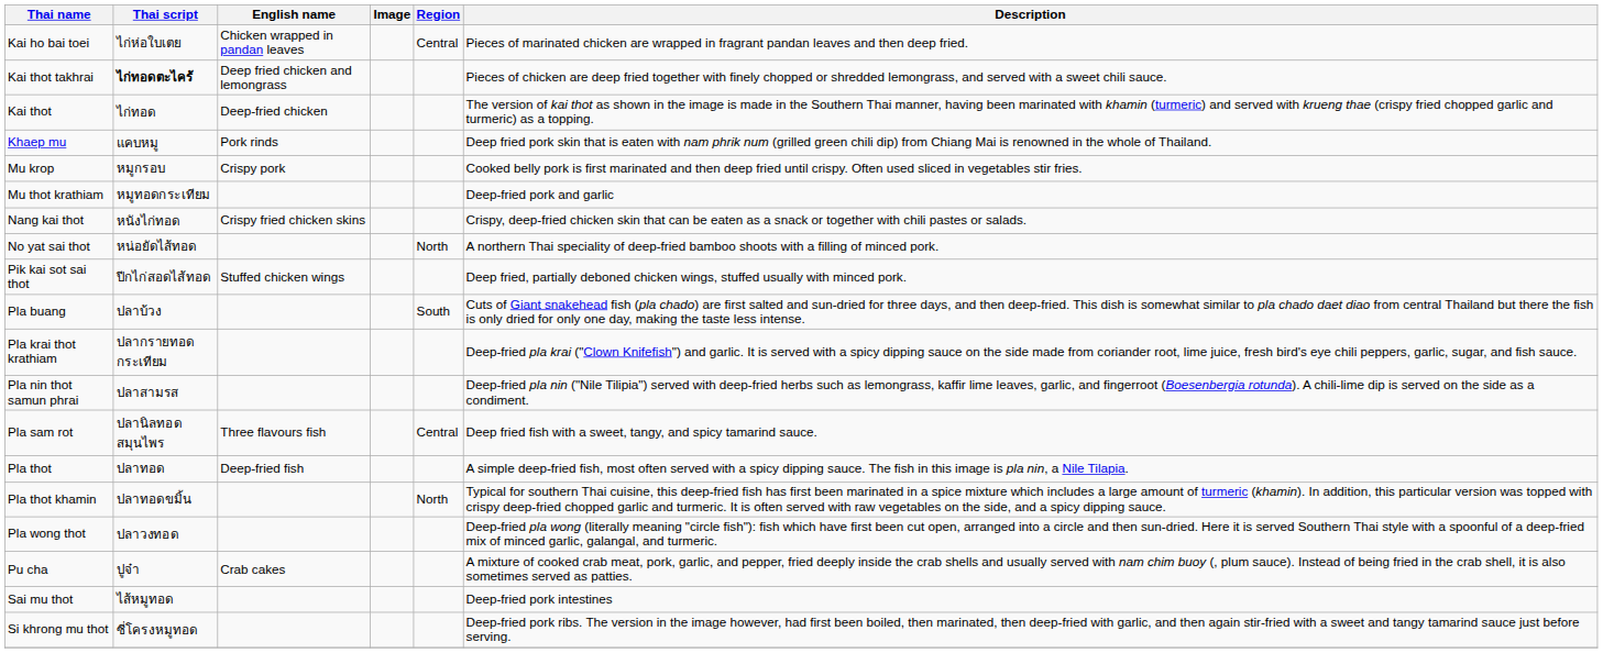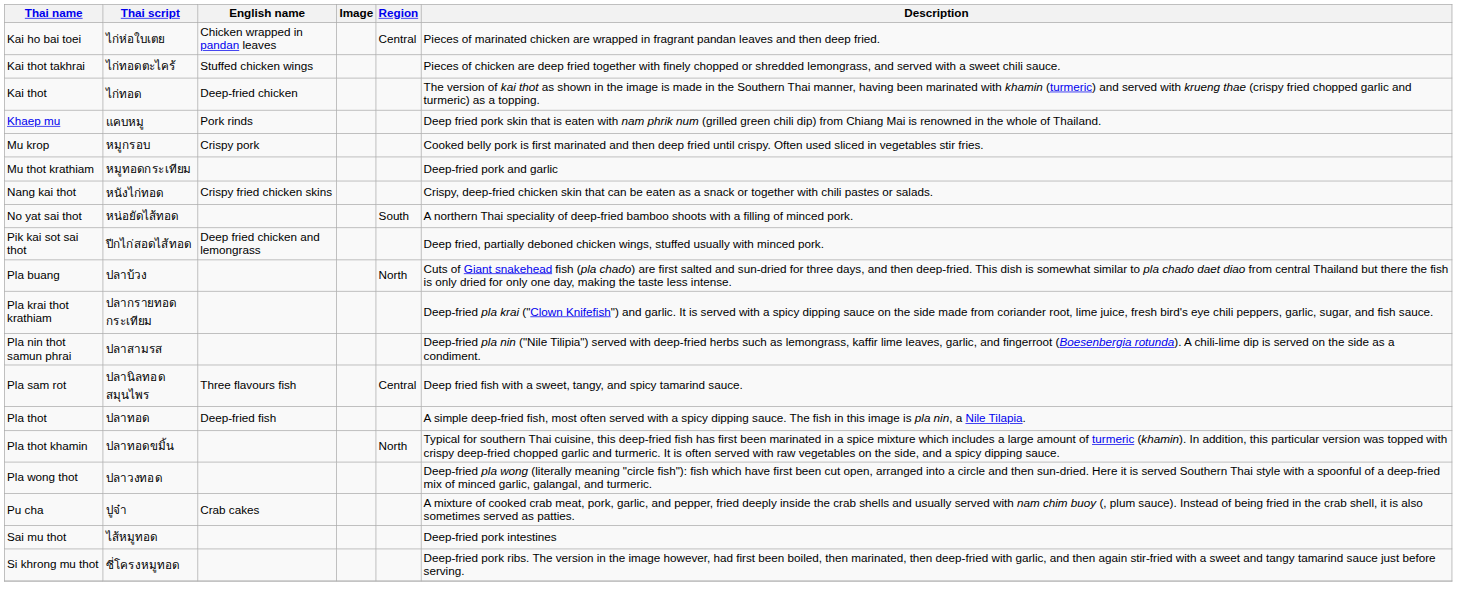 <table class="wikitable sortable" style="width:100%;">
 <tr>
 <th><a href='#'>Thai name</a></th>
 <th><a href='#'>Thai script</a></th>
 <th>English name</th>
 <th>Image</th>
 <th><a href='#'>Region</a></th>
 <th>Description</th>
 </tr>
 <tr>
 <td>Kai ho bai toei</td>
 <td>ไก่ห่อใบเตย</td>
 <td>Chicken wrapped in <a href='#'>pandan</a> leaves</td>
 <td></td>
 <td>Central</td>
 <td>Pieces of marinated chicken are wrapped in fragrant pandan leaves and then deep fried.</td>
 </tr>
 <tr>
 <td>Kai thot takhrai</td>
-<td><strong>ไก่ทอดตะไคร้</strong></td>
-<td>Deep fried chicken and lemongrass</td>
+<td>ไก่ทอดตะไคร้</td>
+<td>Stuffed chicken wings</td>
 <td></td>
 <td></td>
 <td>Pieces of chicken are deep fried together with finely chopped or shredded lemongrass, and served with a sweet chili sauce.</td>
 </tr>
 <tr>
 <td>Kai thot</td>
 <td>ไก่ทอด</td>
 <td>Deep-fried chicken</td>
 <td></td>
 <td></td>
 <td>The version of <em>kai thot</em> as shown in the image is made in the Southern Thai manner, having been marinated with <em>khamin</em> (<a href='#'>turmeric</a>) and served with <em>krueng thae</em> (crispy fried chopped garlic and turmeric) as a topping.</td>
 </tr>
 <tr>
 <td><a href='#'>Khaep mu</a></td>
 <td>แคบหมู</td>
 <td>Pork rinds</td>
 <td></td>
 <td></td>
 <td>Deep fried pork skin that is eaten with <em>nam phrik num</em> (grilled green chili dip) from Chiang Mai is renowned in the whole of Thailand.</td>
 </tr>
 <tr>
 <td>Mu krop</td>
 <td>หมูกรอบ</td>
 <td>Crispy pork</td>
 <td></td>
 <td></td>
 <td>Cooked belly pork is first marinated and then deep fried until crispy. Often used sliced in vegetables stir fries.</td>
 </tr>
 <tr>
 <td>Mu thot krathiam</td>
 <td>หมูทอดกระเทียม</td>
 <td></td>
 <td></td>
 <td></td>
 <td>Deep-fried pork and garlic</td>
 </tr>
 <tr>
 <td>Nang kai thot</td>
 <td>หนังไก่ทอด</td>
 <td>Crispy fried chicken skins</td>
 <td></td>
 <td></td>
 <td>Crispy, deep-fried chicken skin that can be eaten as a snack or together with chili pastes or salads.</td>
 </tr>
 <tr>
 <td>No yat sai thot</td>
 <td>หน่อยัดไส้ทอด</td>
 <td></td>
 <td></td>
-<td>North</td>
+<td>South</td>
 <td>A northern Thai speciality of deep-fried bamboo shoots with a filling of minced pork.</td>
 </tr>
 <tr>
 <td>Pik kai sot sai thot</td>
 <td>ปีกไก่สอดไส้ทอด</td>
-<td>Stuffed chicken wings</td>
+<td>Deep fried chicken and lemongrass</td>
 <td></td>
 <td></td>
 <td>Deep fried, partially deboned chicken wings, stuffed usually with minced pork.</td>
 </tr>
 <tr>
 <td>Pla buang</td>
 <td>ปลาบ้วง</td>
 <td></td>
 <td></td>
-<td>South</td>
+<td>North</td>
 <td>Cuts of <a href='#'>Giant snakehead</a> fish (<em>pla chado</em>) are first salted and sun-dried for three days, and then deep-fried. This dish is somewhat similar to <em>pla chado daet diao</em> from central Thailand but there the fish is only dried for only one day, making the taste less intense.</td>
 </tr>
 <tr>
 <td>Pla krai thot krathiam</td>
 <td>ปลากรายทอดกระเทียม</td>
 <td></td>
 <td></td>
 <td></td>
 <td>Deep-fried <em>pla krai</em> ("<a href='#'>Clown Knifefish</a>") and garlic. It is served with a spicy dipping sauce on the side made from coriander root, lime juice, fresh bird's eye chili peppers, garlic, sugar, and fish sauce.</td>
 </tr>
 <tr>
 <td>Pla nin thot samun phrai</td>
 <td>ปลาสามรส</td>
 <td></td>
 <td></td>
 <td></td>
 <td>Deep-fried <em>pla nin</em> ("Nile Tilipia") served with deep-fried herbs such as lemongrass, kaffir lime leaves, garlic, and fingerroot (<em><a href='#'>Boesenbergia rotunda</a></em>). A chili-lime dip is served on the side as a condiment.</td>
 </tr>
 <tr>
 <td>Pla sam rot</td>
 <td>ปลานิลทอดสมุนไพร</td>
 <td>Three flavours fish</td>
 <td></td>
 <td>Central</td>
 <td>Deep fried fish with a sweet, tangy, and spicy tamarind sauce.</td>
 </tr>
 <tr>
 <td>Pla thot</td>
 <td>ปลาทอด</td>
 <td>Deep-fried fish</td>
 <td></td>
 <td></td>
 <td>A simple deep-fried fish, most often served with a spicy dipping sauce. The fish in this image is <em>pla nin</em>, a <a href='#'>Nile Tilapia</a>.</td>
 </tr>
 <tr>
 <td>Pla thot khamin</td>
 <td>ปลาทอดขมิ้น</td>
 <td></td>
 <td></td>
 <td>North</td>
 <td>Typical for southern Thai cuisine, this deep-fried fish has first been marinated in a spice mixture which includes a large amount of <a href='#'>turmeric</a> (<em>khamin</em>). In addition, this particular version was topped with crispy deep-fried chopped garlic and turmeric. It is often served with raw vegetables on the side, and a spicy dipping sauce.</td>
 </tr>
 <tr>
 <td>Pla wong thot</td>
 <td>ปลาวงทอด</td>
 <td></td>
 <td></td>
 <td></td>
 <td>Deep-fried <em>pla wong</em> (literally meaning "circle fish"): fish which have first been cut open, arranged into a circle and then sun-dried. Here it is served Southern Thai style with a spoonful of a deep-fried mix of minced garlic, galangal, and turmeric.</td>
 </tr>
 <tr>
 <td>Pu cha</td>
 <td>ปูจ๋า</td>
 <td>Crab cakes</td>
 <td></td>
 <td></td>
 <td>A mixture of cooked crab meat, pork, garlic, and pepper, fried deeply inside the crab shells and usually served with <em>nam chim buoy</em> (, plum sauce). Instead of being fried in the crab shell, it is also sometimes served as patties.</td>
 </tr>
 <tr>
 <td>Sai mu thot</td>
 <td>ไส้หมูทอด</td>
 <td></td>
 <td></td>
 <td></td>
 <td>Deep-fried pork intestines</td>
 </tr>
 <tr>
 <td>Si khrong mu thot</td>
 <td>ซี่โครงหมูทอด</td>
 <td></td>
 <td></td>
 <td></td>
 <td>Deep-fried pork ribs. The version in the image however, had first been boiled, then marinated, then deep-fried with garlic, and then again stir-fried with a sweet and tangy tamarind sauce just before serving.</td>
 </tr>
 <tr>
 </tr>
 </table>
